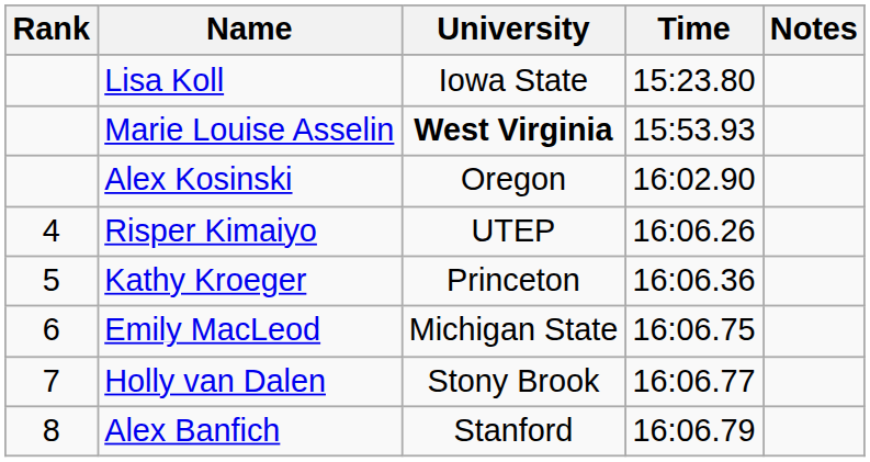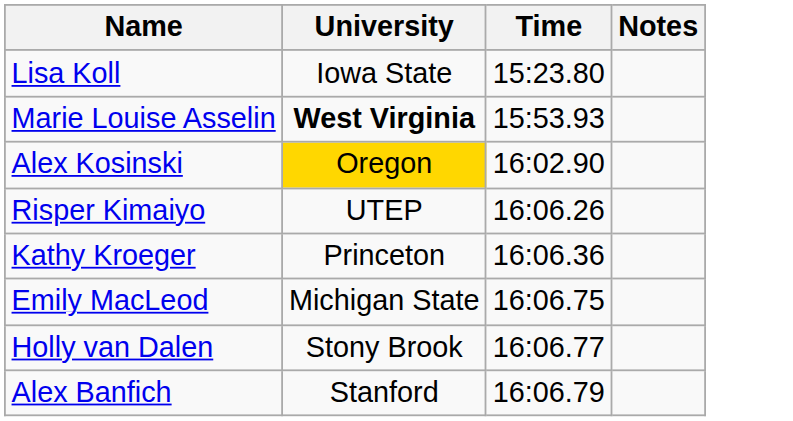 <table class="wikitable sortable" style="text-align:center">
 <tr>
-<th>Rank</th>
 <th>Name</th>
 <th>University</th>
 <th>Time</th>
 <th>Notes</th>
 </tr>
 <tr>
-<td></td>
 <td align=left><a href='#'>Lisa Koll</a></td>
 <td>Iowa State</td>
 <td>15:23.80</td>
 <td></td>
 </tr>
 <tr>
-<td></td>
 <td align=left><a href='#'>Marie Louise Asselin</a></td>
 <td><strong>West Virginia</strong></td>
 <td>15:53.93</td>
 <td></td>
 </tr>
 <tr>
-<td></td>
 <td align=left><a href='#'>Alex Kosinski</a></td>
-<td>Oregon</td>
+<td style="background: gold;">Oregon</td>
 <td>16:02.90</td>
 <td></td>
 </tr>
 <tr>
-<td>4</td>
 <td align=left><a href='#'>Risper Kimaiyo</a></td>
 <td>UTEP</td>
 <td>16:06.26</td>
 <td></td>
 </tr>
 <tr>
-<td>5</td>
 <td align=left><a href='#'>Kathy Kroeger</a></td>
 <td>Princeton</td>
 <td>16:06.36</td>
 <td></td>
 </tr>
 <tr>
-<td>6</td>
 <td align=left><a href='#'>Emily MacLeod</a></td>
 <td>Michigan State</td>
 <td>16:06.75</td>
 <td></td>
 </tr>
 <tr>
-<td>7</td>
 <td align=left><a href='#'>Holly van Dalen</a></td>
 <td>Stony Brook</td>
 <td>16:06.77</td>
 <td></td>
 </tr>
 <tr>
-<td>8</td>
 <td align=left><a href='#'>Alex Banfich</a></td>
 <td>Stanford</td>
 <td>16:06.79</td>
 <td></td>
 </tr>
 </table>
